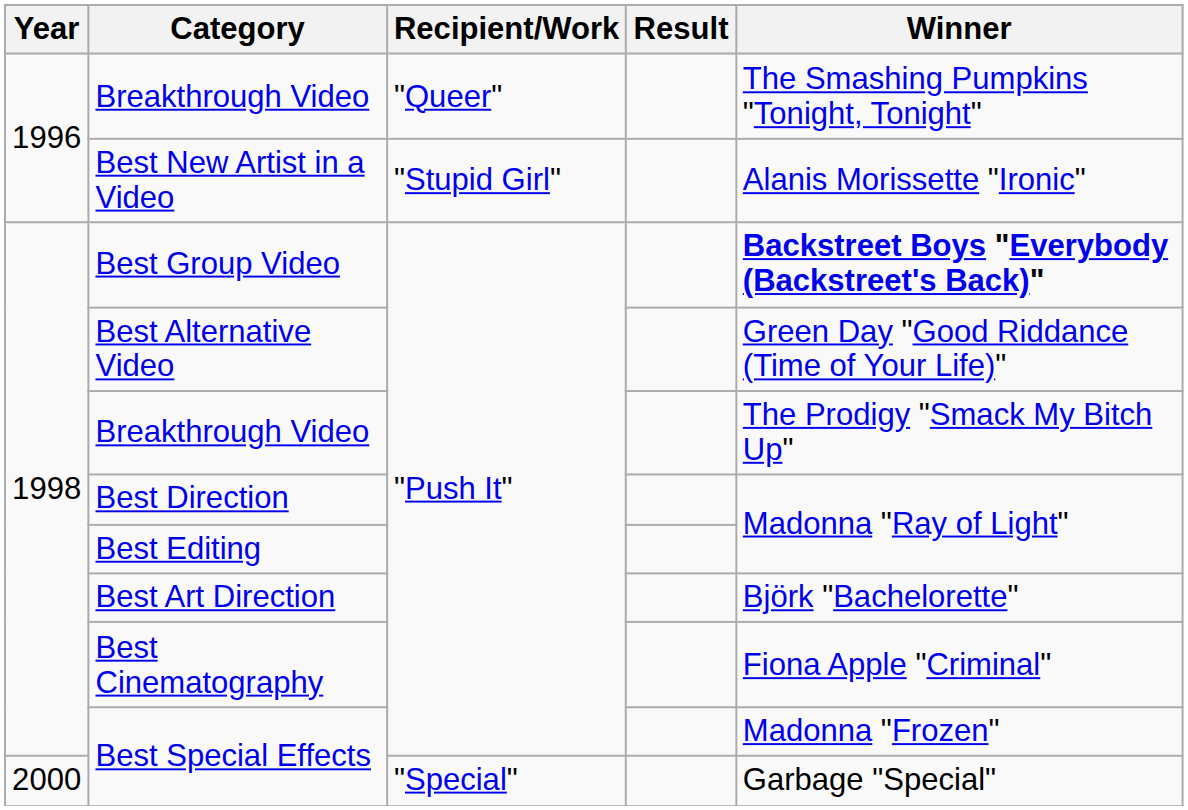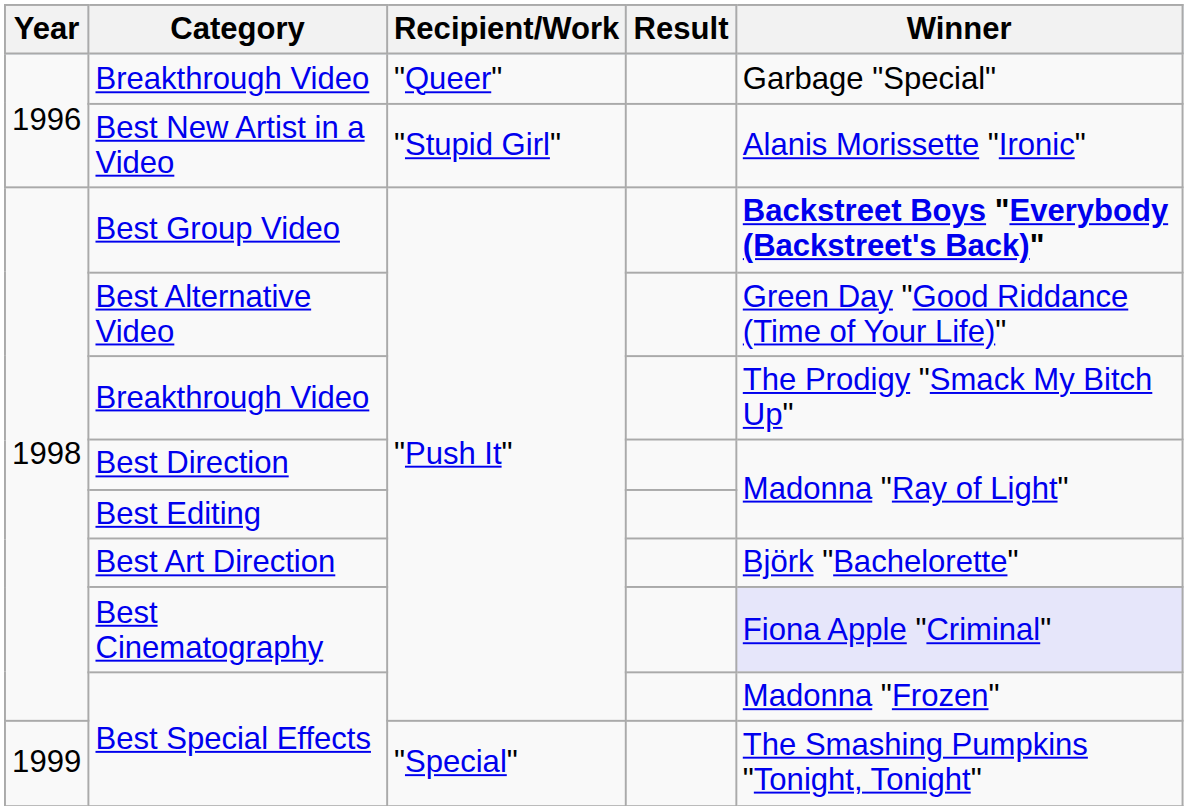 <table class="wikitable">
 <tr style="background:#b0c4de; text-align:center;">
 <th>Year</th>
 <th>Category</th>
 <th>Recipient/Work</th>
 <th>Result</th>
 <th>Winner</th>
 </tr>
 <tr>
 <td rowspan="2">1996</td>
 <td><a href='#'>Breakthrough Video</a></td>
 <td>"<a href='#'>Queer</a>"</td>
 <td></td>
-<td><a href='#'>The Smashing Pumpkins</a> "<a href='#'>Tonight, Tonight</a>"</td>
+<td>Garbage "Special"</td>
 </tr>
 <tr>
 <td><a href='#'>Best New Artist in a Video</a></td>
 <td>"<a href='#'>Stupid Girl</a>"</td>
 <td></td>
 <td><a href='#'>Alanis Morissette</a> "<a href='#'>Ironic</a>"</td>
 </tr>
 <tr>
 <td rowspan="8">1998</td>
 <td><a href='#'>Best Group Video</a></td>
 <td rowspan="8">"<a href='#'>Push It</a>"</td>
 <td></td>
 <td><strong><a href='#'>Backstreet Boys</a> "<a href='#'>Everybody (Backstreet's Back)</a>"</strong></td>
 </tr>
 <tr>
 <td><a href='#'>Best Alternative Video</a></td>
 <td></td>
 <td><a href='#'>Green Day</a> "<a href='#'>Good Riddance (Time of Your Life)</a>"</td>
 </tr>
 <tr>
 <td><a href='#'>Breakthrough Video</a></td>
 <td></td>
 <td><a href='#'>The Prodigy</a> "<a href='#'>Smack My Bitch Up</a>"</td>
 </tr>
 <tr>
 <td><a href='#'>Best Direction</a></td>
 <td></td>
 <td rowspan="2"><a href='#'>Madonna</a> "<a href='#'>Ray of Light</a>"</td>
 </tr>
 <tr>
 <td><a href='#'>Best Editing</a></td>
 <td></td>
 </tr>
 <tr>
 <td><a href='#'>Best Art Direction</a></td>
 <td></td>
 <td><a href='#'>Björk</a> "<a href='#'>Bachelorette</a>"</td>
 </tr>
 <tr>
 <td><a href='#'>Best Cinematography</a></td>
 <td></td>
-<td><a href='#'>Fiona Apple</a> "<a href='#'>Criminal</a>"</td>
+<td style="background: lavender;"><a href='#'>Fiona Apple</a> "<a href='#'>Criminal</a>"</td>
 </tr>
 <tr>
 <td rowspan="2"><a href='#'>Best Special Effects</a></td>
 <td></td>
 <td><a href='#'>Madonna</a> "<a href='#'>Frozen</a>"</td>
 </tr>
 <tr>
-<td>2000</td>
+<td>1999</td>
 <td>"<a href='#'>Special</a>"</td>
 <td></td>
-<td>Garbage "Special"</td>
+<td><a href='#'>The Smashing Pumpkins</a> "<a href='#'>Tonight, Tonight</a>"</td>
 </tr>
 </table>
